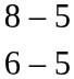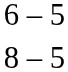 <table style="text-align:center">
 <tr>
 <th width=200></th>
 <th width=100></th>
 <th width=200></th>
 </tr>
 <tr>
 <td align=right><strong></strong></td>
-<td>8 – 5</td>
+<td>6 – 5</td>
 <td align=left></td>
 </tr>
 <tr>
 <td align=right><strong></strong></td>
-<td>6 – 5</td>
+<td>8 – 5</td>
 <td align=left></td>
 </tr>
 </table>
